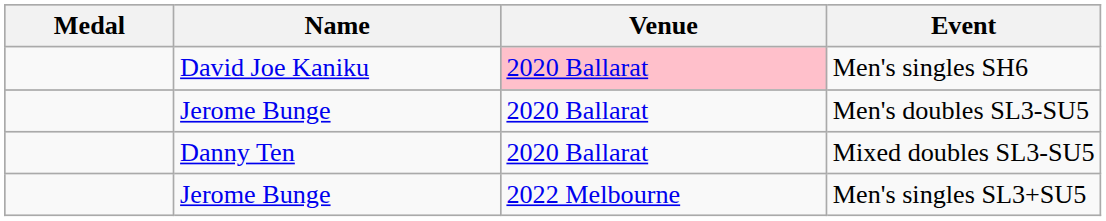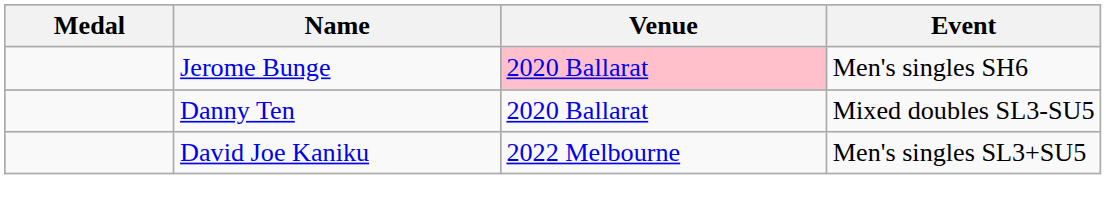 <table class="wikitable sortable" style="font-size: 98%;">
 <tr>
 <th style="width:6em">Medal</th>
 <th style="width:12em">Name</th>
 <th style="width:12em">Venue</th>
 <th>Event</th>
 </tr>
 <tr>
 <td></td>
-<td><a href='#'>David Joe Kaniku</a></td>
+<td><a href='#'>Jerome Bunge</a></td>
 <td style="background: pink;"> <a href='#'>2020 Ballarat</a></td>
 <td>Men's singles SH6</td>
-</tr>
-<tr>
-<td></td>
-<td><a href='#'>Jerome Bunge</a></td>
-<td> <a href='#'>2020 Ballarat</a></td>
-<td>Men's doubles SL3-SU5</td>
 </tr>
 <tr>
 <td></td>
 <td><a href='#'>Danny Ten</a></td>
 <td> <a href='#'>2020 Ballarat</a></td>
 <td>Mixed doubles SL3-SU5</td>
 </tr>
 <tr>
 <td></td>
-<td><a href='#'>Jerome Bunge</a></td>
+<td><a href='#'>David Joe Kaniku</a></td>
 <td> <a href='#'>2022 Melbourne</a></td>
 <td>Men's singles SL3+SU5</td>
 </tr>
 </table>
